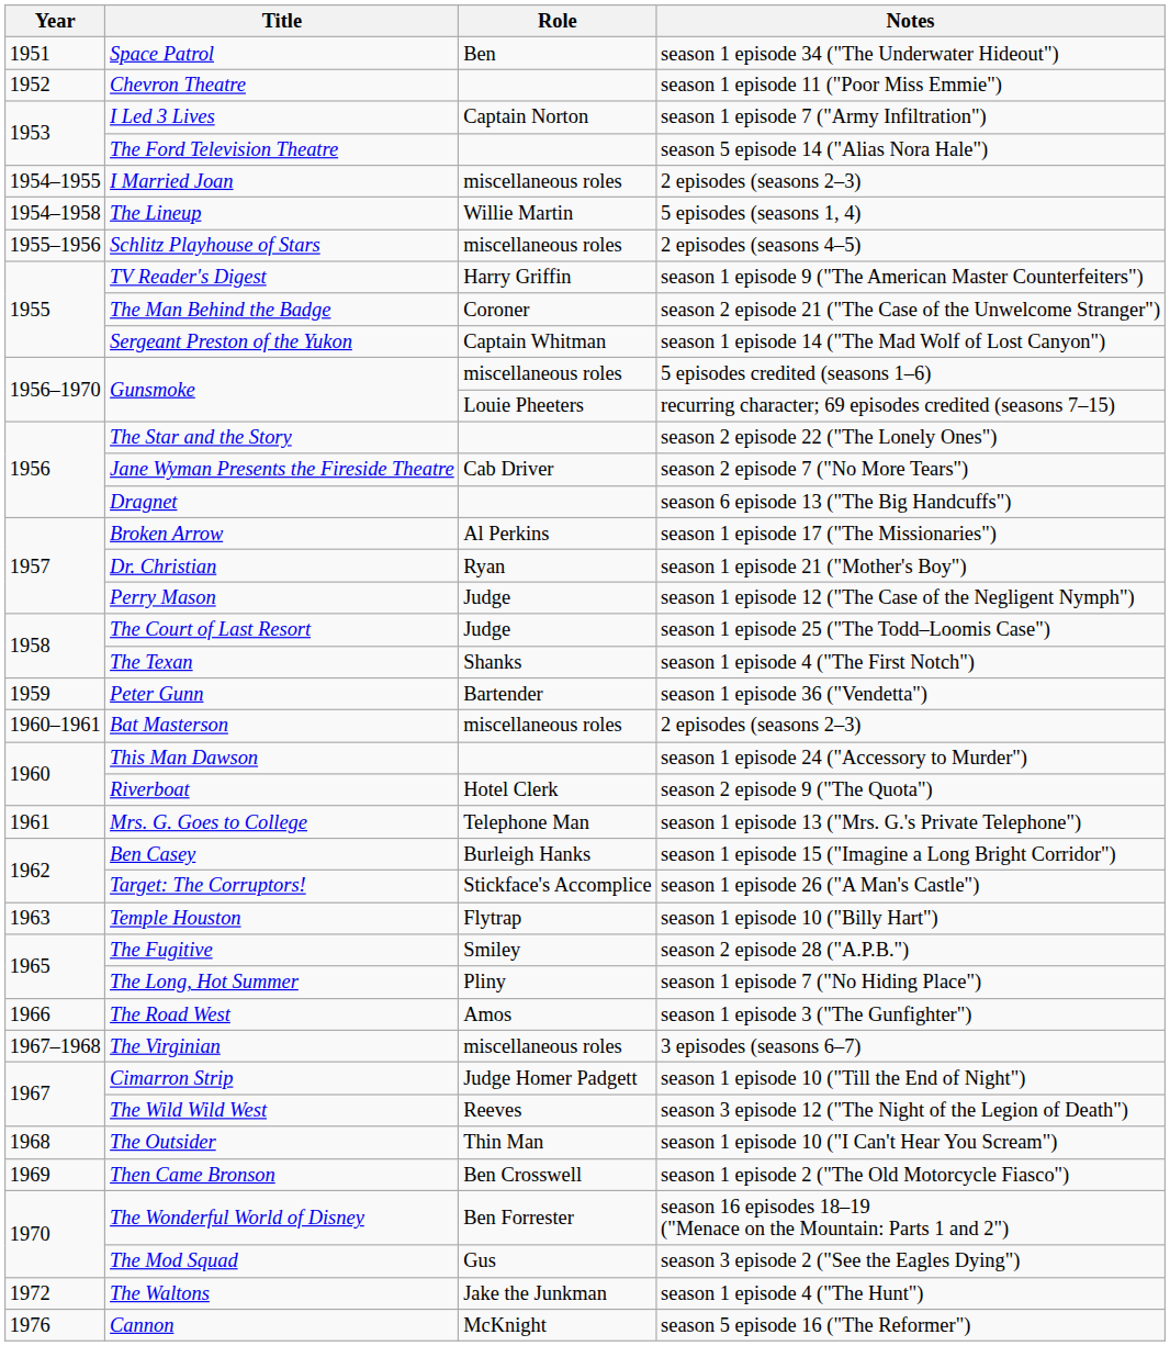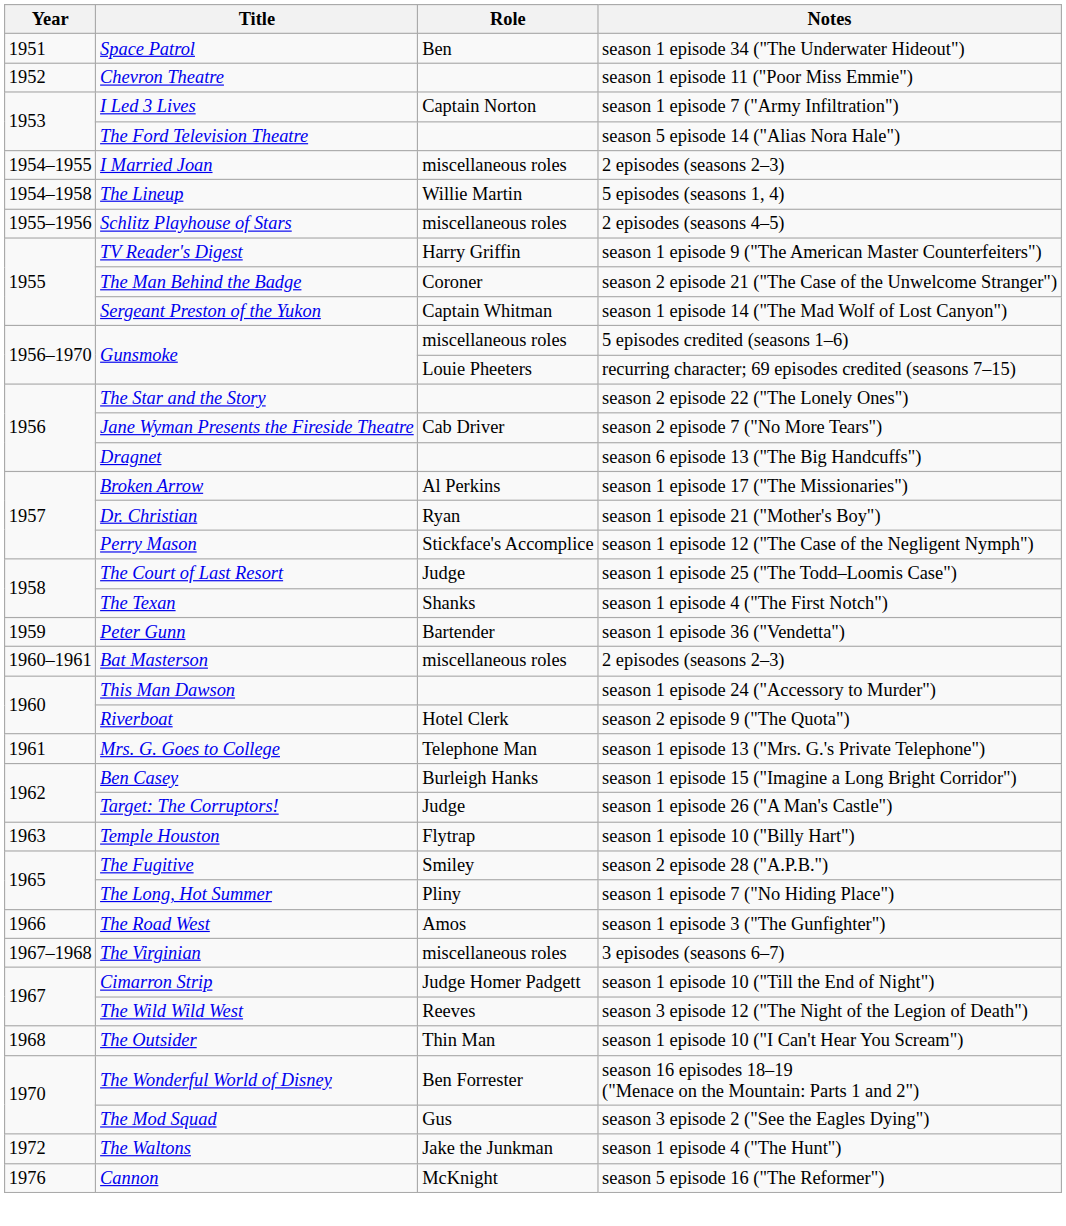 <table class="wikitable">
 <tr>
 <th>Year</th>
 <th>Title</th>
 <th>Role</th>
 <th>Notes</th>
 </tr>
 <tr>
 <td>1951</td>
 <td><em><a href='#'>Space Patrol</a></em></td>
 <td>Ben</td>
 <td>season 1 episode 34 ("The Underwater Hideout")</td>
 </tr>
 <tr>
 <td>1952</td>
 <td><em><a href='#'>Chevron Theatre</a></em></td>
 <td></td>
 <td>season 1 episode 11 ("Poor Miss Emmie")</td>
 </tr>
 <tr>
 <td rowspan=2>1953</td>
 <td><em><a href='#'>I Led 3 Lives</a></em></td>
 <td>Captain Norton</td>
 <td>season 1 episode 7 ("Army Infiltration")</td>
 </tr>
 <tr>
 <td><em><a href='#'>The Ford Television Theatre</a></em></td>
 <td></td>
 <td>season 5 episode 14 ("Alias Nora Hale")</td>
 </tr>
 <tr>
 <td>1954–1955</td>
 <td><em><a href='#'>I Married Joan</a></em></td>
 <td>miscellaneous roles</td>
 <td>2 episodes (seasons 2–3)</td>
 </tr>
 <tr>
 <td>1954–1958</td>
 <td><em><a href='#'>The Lineup</a></em></td>
 <td>Willie Martin</td>
 <td>5 episodes (seasons 1, 4)</td>
 </tr>
 <tr>
 <td>1955–1956</td>
 <td><em><a href='#'>Schlitz Playhouse of Stars</a></em></td>
 <td>miscellaneous roles</td>
 <td>2 episodes (seasons 4–5)</td>
 </tr>
 <tr>
 <td rowspan=3>1955</td>
 <td><em><a href='#'>TV Reader's Digest</a></em></td>
 <td>Harry Griffin</td>
 <td>season 1 episode 9 ("The American Master Counterfeiters")</td>
 </tr>
 <tr>
 <td><em><a href='#'>The Man Behind the Badge</a></em></td>
 <td>Coroner</td>
 <td>season 2 episode 21 ("The Case of the Unwelcome Stranger")</td>
 </tr>
 <tr>
 <td><em><a href='#'>Sergeant Preston of the Yukon</a></em></td>
 <td>Captain Whitman</td>
 <td>season 1 episode 14 ("The Mad Wolf of Lost Canyon")</td>
 </tr>
 <tr>
 <td rowspan=2>1956–1970</td>
 <td rowspan=2><em><a href='#'>Gunsmoke</a></em></td>
 <td>miscellaneous roles</td>
 <td>5 episodes credited (seasons 1–6)</td>
 </tr>
 <tr>
 <td>Louie Pheeters</td>
 <td>recurring character; 69 episodes credited (seasons 7–15)</td>
 </tr>
 <tr>
 <td rowspan=3>1956</td>
 <td><em><a href='#'>The Star and the Story</a></em></td>
 <td></td>
 <td>season 2 episode 22 ("The Lonely Ones")</td>
 </tr>
 <tr>
 <td><em><a href='#'>Jane Wyman Presents the Fireside Theatre</a></em></td>
 <td>Cab Driver</td>
 <td>season 2 episode 7 ("No More Tears")</td>
 </tr>
 <tr>
 <td><em><a href='#'>Dragnet</a></em></td>
 <td></td>
 <td>season 6 episode 13 ("The Big Handcuffs")</td>
 </tr>
 <tr>
 <td rowspan=3>1957</td>
 <td><em><a href='#'>Broken Arrow</a></em></td>
 <td>Al Perkins</td>
 <td>season 1 episode 17 ("The Missionaries")</td>
 </tr>
 <tr>
 <td><em><a href='#'>Dr. Christian</a></em></td>
 <td>Ryan</td>
 <td>season 1 episode 21 ("Mother's Boy")</td>
 </tr>
 <tr>
 <td><em><a href='#'>Perry Mason</a></em></td>
-<td>Judge</td>
+<td>Stickface's Accomplice</td>
 <td>season 1 episode 12 ("The Case of the Negligent Nymph")</td>
 </tr>
 <tr>
 <td rowspan=2>1958</td>
 <td><em><a href='#'>The Court of Last Resort</a></em></td>
 <td>Judge</td>
 <td>season 1 episode 25 ("The Todd–Loomis Case")</td>
 </tr>
 <tr>
 <td><em><a href='#'>The Texan</a></em></td>
 <td>Shanks</td>
 <td>season 1 episode 4 ("The First Notch")</td>
 </tr>
 <tr>
 <td>1959</td>
 <td><em><a href='#'>Peter Gunn</a></em></td>
 <td>Bartender</td>
 <td>season 1 episode 36 ("Vendetta")</td>
 </tr>
 <tr>
 <td>1960–1961</td>
 <td><em><a href='#'>Bat Masterson</a></em></td>
 <td>miscellaneous roles</td>
 <td>2 episodes (seasons 2–3)</td>
 </tr>
 <tr>
 <td rowspan=2>1960</td>
 <td><em><a href='#'>This Man Dawson</a></em></td>
 <td></td>
 <td>season 1 episode 24 ("Accessory to Murder")</td>
 </tr>
 <tr>
 <td><em><a href='#'>Riverboat</a></em></td>
 <td>Hotel Clerk</td>
 <td>season 2 episode 9 ("The Quota")</td>
 </tr>
 <tr>
 <td>1961</td>
 <td><em><a href='#'>Mrs. G. Goes to College</a></em></td>
 <td>Telephone Man</td>
 <td>season 1 episode 13 ("Mrs. G.'s Private Telephone")</td>
 </tr>
 <tr>
 <td rowspan=2>1962</td>
 <td><em><a href='#'>Ben Casey</a></em></td>
 <td>Burleigh Hanks</td>
 <td>season 1 episode 15 ("Imagine a Long Bright Corridor")</td>
 </tr>
 <tr>
 <td><em><a href='#'>Target: The Corruptors!</a></em></td>
-<td>Stickface's Accomplice</td>
+<td>Judge</td>
 <td>season 1 episode 26 ("A Man's Castle")</td>
 </tr>
 <tr>
 <td>1963</td>
 <td><em><a href='#'>Temple Houston</a></em></td>
 <td>Flytrap</td>
 <td>season 1 episode 10 ("Billy Hart")</td>
 </tr>
 <tr>
 <td rowspan=2>1965</td>
 <td><em><a href='#'>The Fugitive</a></em></td>
 <td>Smiley</td>
 <td>season 2 episode 28 ("A.P.B.")</td>
 </tr>
 <tr>
 <td><em><a href='#'>The Long, Hot Summer</a></em></td>
 <td>Pliny</td>
 <td>season 1 episode 7 ("No Hiding Place")</td>
 </tr>
 <tr>
 <td>1966</td>
 <td><em><a href='#'>The Road West</a></em></td>
 <td>Amos</td>
 <td>season 1 episode 3 ("The Gunfighter")</td>
 </tr>
 <tr>
 <td>1967–1968</td>
 <td><em><a href='#'>The Virginian</a></em></td>
 <td>miscellaneous roles</td>
 <td>3 episodes (seasons 6–7)</td>
 </tr>
 <tr>
 <td rowspan=2>1967</td>
 <td><em><a href='#'>Cimarron Strip</a></em></td>
 <td>Judge Homer Padgett</td>
 <td>season 1 episode 10 ("Till the End of Night")</td>
 </tr>
 <tr>
 <td><em><a href='#'>The Wild Wild West</a></em></td>
 <td>Reeves</td>
 <td>season 3 episode 12 ("The Night of the Legion of Death")</td>
 </tr>
 <tr>
 <td>1968</td>
 <td><em><a href='#'>The Outsider</a></em></td>
 <td>Thin Man</td>
 <td>season 1 episode 10 ("I Can't Hear You Scream")</td>
 </tr>
 <tr>
-<td>1969</td>
-<td><em><a href='#'>Then Came Bronson</a></em></td>
-<td>Ben Crosswell</td>
-<td>season 1 episode 2 ("The Old Motorcycle Fiasco")</td>
-</tr>
-<tr>
 <td rowspan=2>1970</td>
 <td><em><a href='#'>The Wonderful World of Disney</a></em></td>
 <td>Ben Forrester</td>
 <td>season 16 episodes 18–19<br>("Menace on the Mountain: Parts 1 and 2")</td>
 </tr>
 <tr>
 <td><em><a href='#'>The Mod Squad</a></em></td>
 <td>Gus</td>
 <td>season 3 episode 2 ("See the Eagles Dying")</td>
 </tr>
 <tr>
 <td>1972</td>
 <td><em><a href='#'>The Waltons</a></em></td>
 <td>Jake the Junkman</td>
 <td>season 1 episode 4 ("The Hunt")</td>
 </tr>
 <tr>
 <td>1976</td>
 <td><em><a href='#'>Cannon</a></em></td>
 <td>McKnight</td>
 <td>season 5 episode 16 ("The Reformer")</td>
 </tr>
 </table>
